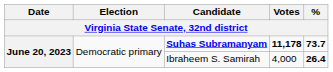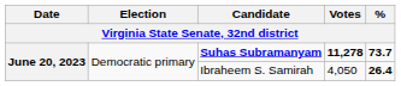 <table class="wikitable">
 <tr>
 <th>Date</th>
 <th>Election</th>
 <th>Candidate</th>
 <th>Votes</th>
 <th>%</th>
 </tr>
 <tr>
 <th colspan="5"><a href='#'>Virginia State Senate, 32nd district</a></th>
 </tr>
 <tr>
 <th rowspan="2">June 20, 2023</th>
 <td rowspan="2" align="center" >Democratic primary</td>
 <td><strong><a href='#'>Suhas Subramanyam</a></strong></td>
-<td><strong>11,178</strong></td>
+<td><strong>11,278</strong></td>
 <td><strong>73.7</strong></td>
 </tr>
 <tr>
 <td>Ibraheem S. Samirah</td>
-<td>4,000</td>
+<td>4,050</td>
 <td><strong>26.4</strong></td>
 </tr>
 </table>
